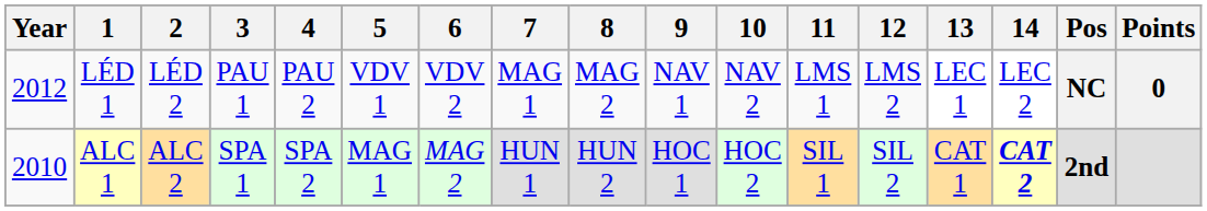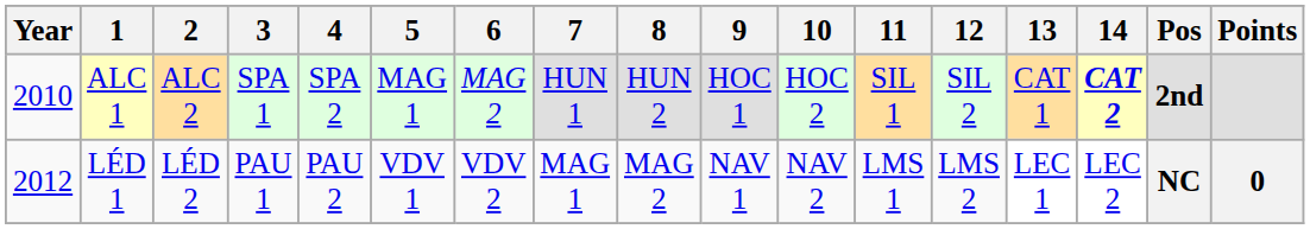 <table class="wikitable" style="text-align:center; font-size:85%">
 <tr>
 <th>Year</th>
 <th>1</th>
 <th>2</th>
 <th>3</th>
 <th>4</th>
 <th>5</th>
 <th>6</th>
 <th>7</th>
 <th>8</th>
 <th>9</th>
 <th>10</th>
 <th>11</th>
 <th>12</th>
 <th>13</th>
 <th>14</th>
 <th>Pos</th>
 <th>Points</th>
 </tr>
 <tr>
+<td><a href='#'>2010</a></td>
+<td style="background:#FFFFBF;"><a href='#'>ALC<br>1</a><br></td>
+<td style="background:#FFDF9F;"><a href='#'>ALC<br>2</a><br></td>
+<td style="background:#DFFFDF;"><a href='#'>SPA<br>1</a><br></td>
+<td style="background:#DFFFDF;"><a href='#'>SPA<br>2</a><br></td>
+<td style="background:#DFFFDF;"><a href='#'>MAG<br>1</a><br></td>
+<td style="background:#DFFFDF;"><em><a href='#'>MAG<br>2</a></em><br></td>
+<td style="background:#DFDFDF;"><a href='#'>HUN<br>1</a><br></td>
+<td style="background:#DFDFDF;"><a href='#'>HUN<br>2</a><br></td>
+<td style="background:#DFDFDF;"><a href='#'>HOC<br>1</a><br></td>
+<td style="background:#DFFFDF;"><a href='#'>HOC<br>2</a><br></td>
+<td style="background:#FFDF9F;"><a href='#'>SIL<br>1</a><br></td>
+<td style="background:#DFFFDF;"><a href='#'>SIL<br>2</a><br></td>
+<td style="background:#FFDF9F;"><a href='#'>CAT<br>1</a><br></td>
+<td style="background:#FFFFBF;"><strong><em><a href='#'>CAT<br>2</a></em></strong><br></td>
+<th style="background:#DFDFDF;">2nd</th>
+<th style="background:#DFDFDF;"></th>
+</tr>
+<tr>
 <td><a href='#'>2012</a></td>
 <td style="background:#;"><a href='#'>LÉD<br>1</a><br></td>
 <td style="background:#;"><a href='#'>LÉD<br>2</a><br></td>
 <td style="background:#;"><a href='#'>PAU<br>1</a><br></td>
 <td style="background:#;"><a href='#'>PAU<br>2</a><br></td>
 <td style="background:#;"><a href='#'>VDV<br>1</a><br></td>
 <td style="background:#;"><a href='#'>VDV<br>2</a><br></td>
 <td style="background:#;"><a href='#'>MAG<br>1</a><br></td>
 <td style="background:#;"><a href='#'>MAG<br>2</a><br></td>
 <td style="background:#;"><a href='#'>NAV<br>1</a><br></td>
 <td style="background:#;"><a href='#'>NAV<br>2</a><br></td>
 <td style="background:#;"><a href='#'>LMS<br>1</a><br></td>
 <td style="background:#;"><a href='#'>LMS<br>2</a><br></td>
 <td style="background:#FFFFFF;"><a href='#'>LEC<br>1</a><br></td>
 <td style="background:#FFFFFF;"><a href='#'>LEC<br>2</a><br></td>
 <th>NC</th>
 <th>0</th>
 </tr>
-<tr>
-<td><a href='#'>2010</a></td>
-<td style="background:#FFFFBF;"><a href='#'>ALC<br>1</a><br></td>
-<td style="background:#FFDF9F;"><a href='#'>ALC<br>2</a><br></td>
-<td style="background:#DFFFDF;"><a href='#'>SPA<br>1</a><br></td>
-<td style="background:#DFFFDF;"><a href='#'>SPA<br>2</a><br></td>
-<td style="background:#DFFFDF;"><a href='#'>MAG<br>1</a><br></td>
-<td style="background:#DFFFDF;"><em><a href='#'>MAG<br>2</a></em><br></td>
-<td style="background:#DFDFDF;"><a href='#'>HUN<br>1</a><br></td>
-<td style="background:#DFDFDF;"><a href='#'>HUN<br>2</a><br></td>
-<td style="background:#DFDFDF;"><a href='#'>HOC<br>1</a><br></td>
-<td style="background:#DFFFDF;"><a href='#'>HOC<br>2</a><br></td>
-<td style="background:#FFDF9F;"><a href='#'>SIL<br>1</a><br></td>
-<td style="background:#DFFFDF;"><a href='#'>SIL<br>2</a><br></td>
-<td style="background:#FFDF9F;"><a href='#'>CAT<br>1</a><br></td>
-<td style="background:#FFFFBF;"><strong><em><a href='#'>CAT<br>2</a></em></strong><br></td>
-<th style="background:#DFDFDF;">2nd</th>
-<th style="background:#DFDFDF;"></th>
-</tr>
 </table>
